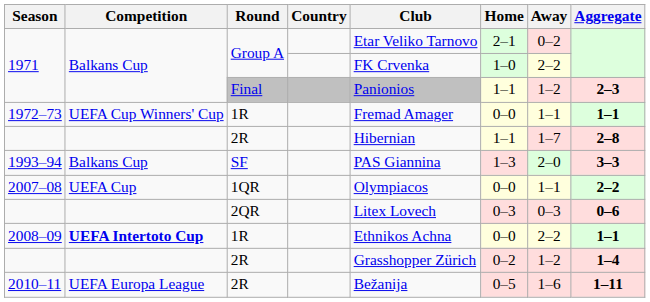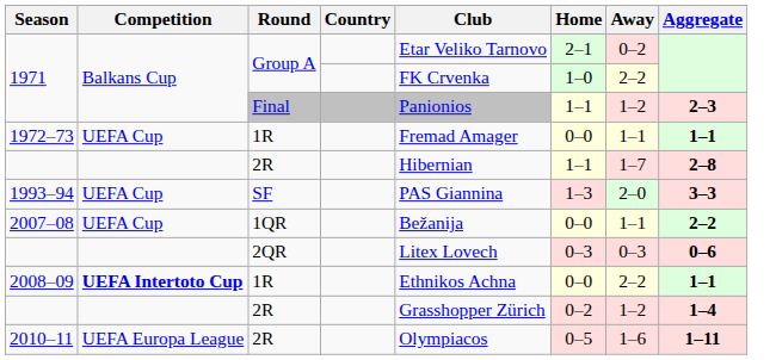 <table class="wikitable">
 <tr>
 <th>Season</th>
 <th>Competition</th>
 <th>Round</th>
 <th>Country</th>
 <th>Club</th>
 <th>Home</th>
 <th>Away</th>
 <th><a href='#'>Aggregate</a></th>
 </tr>
 <tr>
 <td rowspan="3"><a href='#'>1971</a></td>
 <td rowspan="3"><a href='#'>Balkans Cup</a></td>
 <td rowspan="2"><a href='#'>Group A</a></td>
 <td></td>
 <td><a href='#'>Etar Veliko Tarnovo</a></td>
 <td style="text-align:center; background:#dfd;">2–1</td>
 <td style="text-align:center; background:#fdd;">0–2</td>
 <td rowspan=2 style="text-align:center; background:#dfd;"></td>
 </tr>
 <tr>
 <td></td>
 <td><a href='#'>FK Crvenka</a></td>
 <td style="text-align:center; background:#dfd;">1–0</td>
 <td style="text-align:center; background:#ffd;">2–2</td>
 </tr>
 <tr>
 <td style="background:silver;"><a href='#'>Final</a></td>
 <td style="background:silver;"></td>
 <td style="background:silver;"><a href='#'>Panionios</a></td>
 <td style="text-align:center; background:#ffd;">1–1</td>
 <td style="text-align:center; background:#fdd;">1–2</td>
 <td style="text-align:center; background:#fdd;"><strong>2–3</strong></td>
 </tr>
 <tr>
 <td><a href='#'>1972–73</a></td>
-<td><a href='#'>UEFA Cup Winners' Cup</a></td>
+<td><a href='#'>UEFA Cup</a></td>
 <td>1R</td>
 <td></td>
 <td><a href='#'>Fremad Amager</a></td>
 <td style="text-align:center; background:#ffd;">0–0</td>
 <td style="text-align:center; background:#ffd;">1–1</td>
 <td style="text-align:center; background:#dfd;"><strong>1–1</strong></td>
 </tr>
 <tr>
 <td></td>
 <td></td>
 <td>2R</td>
 <td></td>
 <td><a href='#'>Hibernian</a></td>
 <td style="text-align:center; background:#ffd;">1–1</td>
 <td style="text-align:center; background:#fdd;">1–7</td>
 <td style="text-align:center; background:#fdd;"><strong>2–8</strong></td>
 </tr>
 <tr>
 <td><a href='#'>1993–94</a></td>
-<td><a href='#'>Balkans Cup</a></td>
+<td><a href='#'>UEFA Cup</a></td>
 <td><a href='#'>SF</a></td>
 <td></td>
 <td><a href='#'>PAS Giannina</a></td>
 <td style="text-align:center; background:#fdd;">1–3</td>
 <td style="text-align:center; background:#dfd;">2–0</td>
 <td style="text-align:center; background:#fdd;"><strong>3–3</strong></td>
 </tr>
 <tr>
 <td><a href='#'>2007–08</a></td>
 <td><a href='#'>UEFA Cup</a></td>
 <td>1QR</td>
 <td></td>
-<td><a href='#'>Olympiacos</a></td>
+<td><a href='#'>Bežanija</a></td>
 <td style="text-align:center; background:#ffd;">0–0</td>
 <td style="text-align:center; background:#ffd;">1–1</td>
 <td style="text-align:center; background:#dfd;"><strong>2–2</strong></td>
 </tr>
 <tr>
 <td></td>
 <td></td>
 <td>2QR</td>
 <td></td>
 <td><a href='#'>Litex Lovech</a></td>
 <td style="text-align:center; background:#fdd;">0–3</td>
 <td style="text-align:center; background:#fdd;">0–3</td>
 <td style="text-align:center; background:#fdd;"><strong>0–6</strong></td>
 </tr>
 <tr>
 <td><a href='#'>2008–09</a></td>
 <td><strong><a href='#'>UEFA Intertoto Cup</a></strong></td>
 <td>1R</td>
 <td></td>
 <td><a href='#'>Ethnikos Achna</a></td>
 <td style="text-align:center; background:#ffd;">0–0</td>
 <td style="text-align:center; background:#ffd;">2–2</td>
 <td style="text-align:center; background:#dfd;"><strong>1–1</strong></td>
 </tr>
 <tr>
 <td></td>
 <td></td>
 <td>2R</td>
 <td></td>
 <td><a href='#'>Grasshopper Zürich</a></td>
 <td style="text-align:center; background:#fdd;">0–2</td>
 <td style="text-align:center; background:#fdd;">1–2</td>
 <td style="text-align:center; background:#fdd;"><strong>1–4</strong></td>
 </tr>
 <tr>
 <td><a href='#'>2010–11</a></td>
 <td><a href='#'>UEFA Europa League</a></td>
 <td>2R</td>
 <td></td>
-<td><a href='#'>Bežanija</a></td>
+<td><a href='#'>Olympiacos</a></td>
 <td style="text-align:center; background:#fdd;">0–5</td>
 <td style="text-align:center; background:#fdd;">1–6</td>
 <td style="text-align:center; background:#fdd;"><strong>1–11</strong></td>
 </tr>
 </table>
